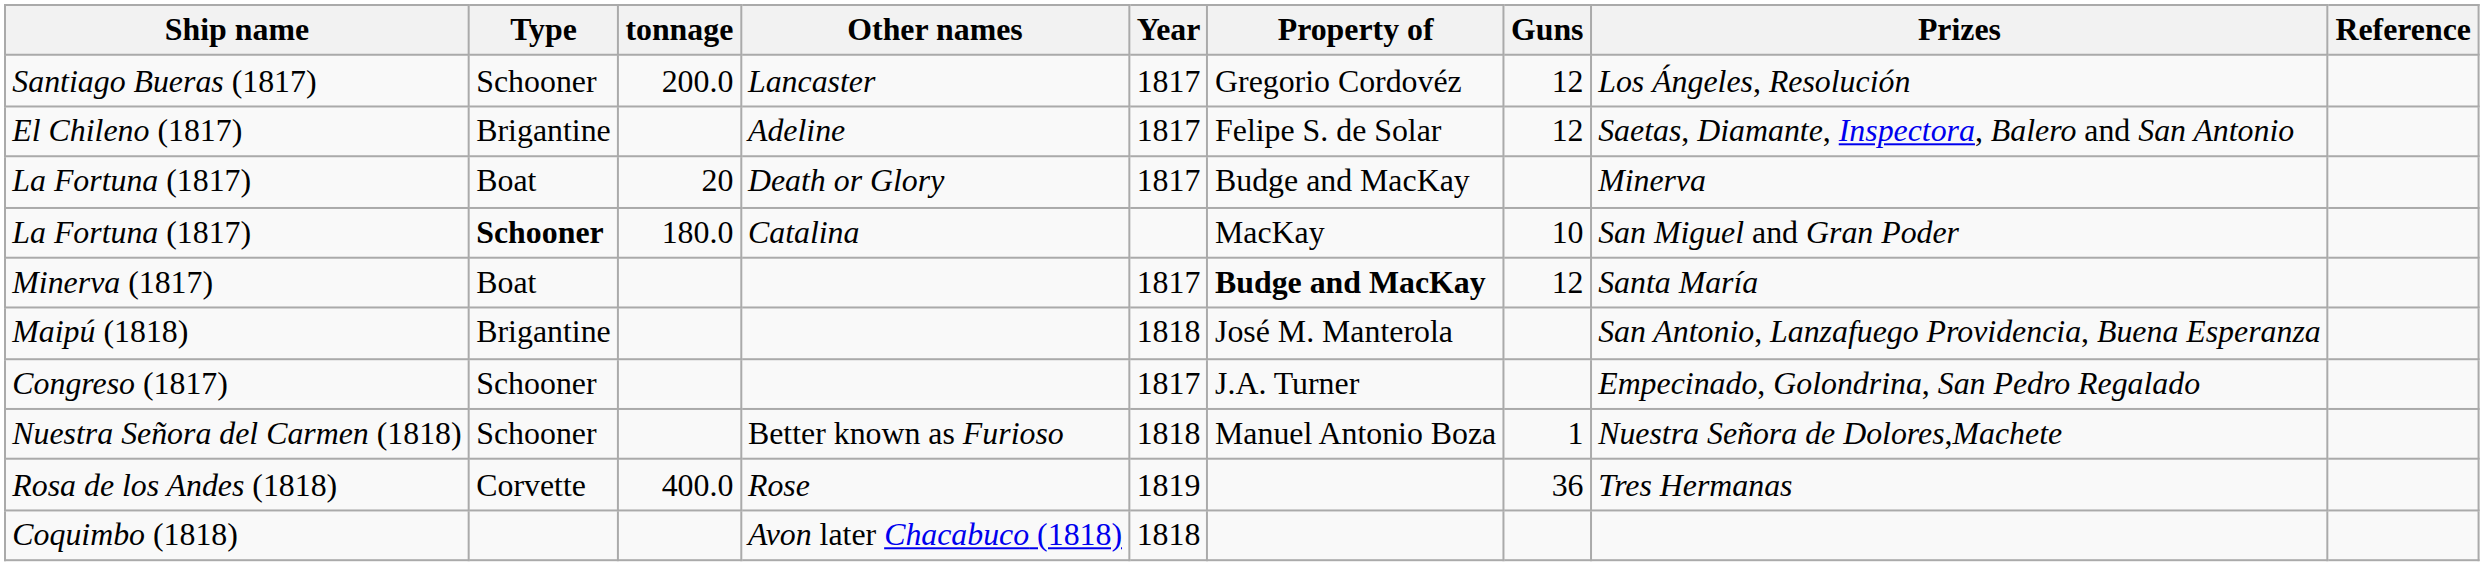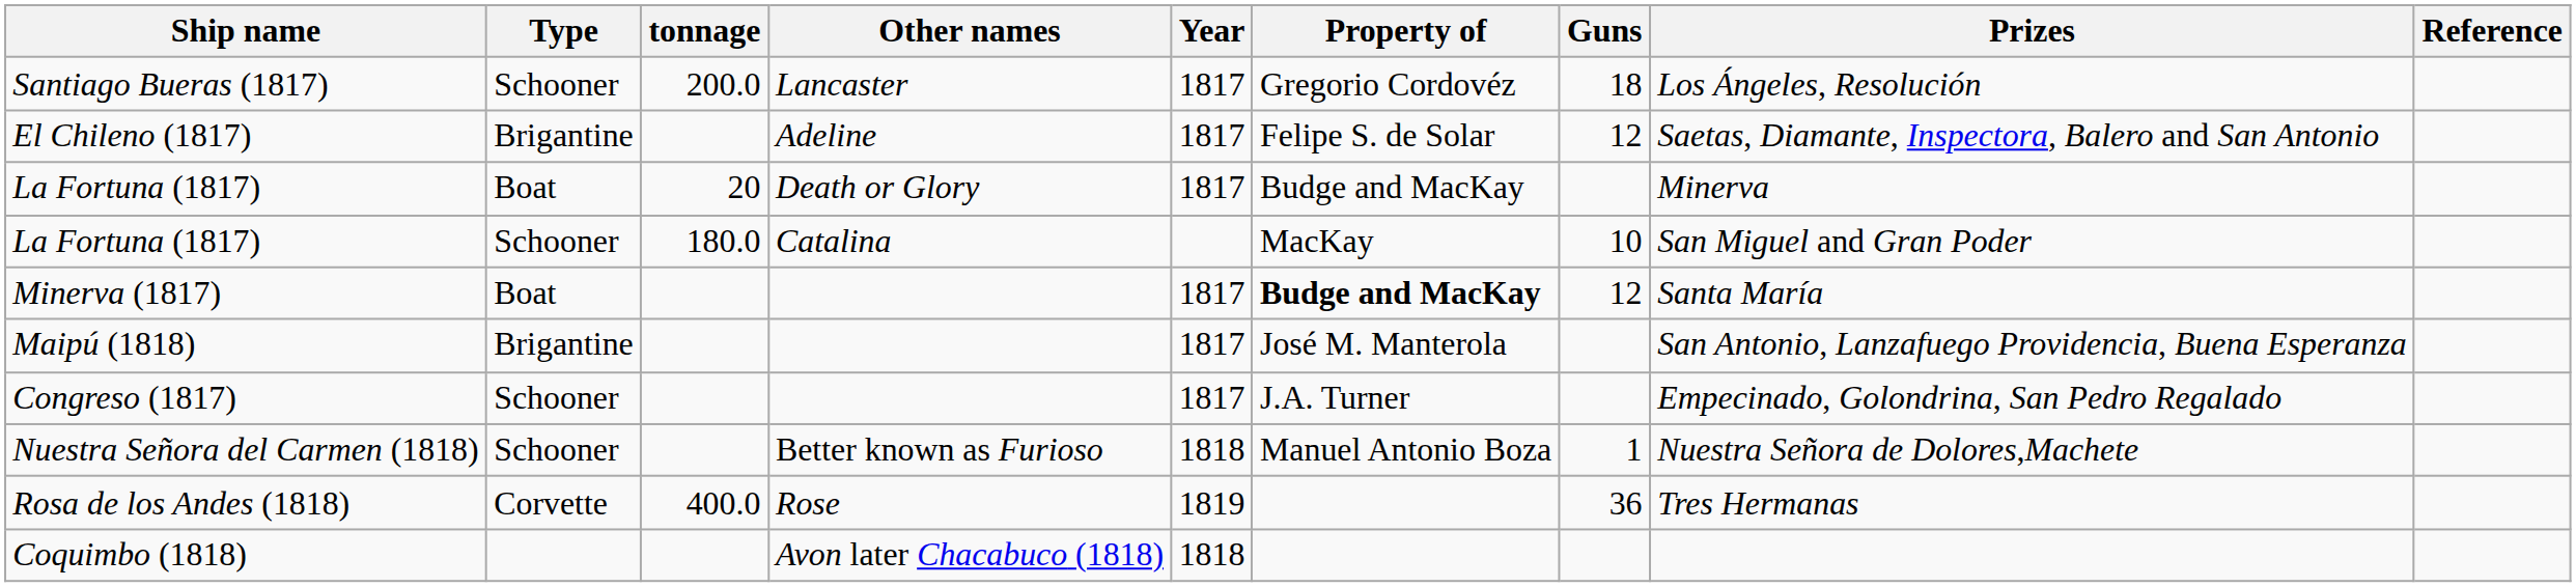 <table class="wikitable">
 <tr>
 <th>Ship name</th>
 <th>Type</th>
 <th>tonnage</th>
 <th>Other names</th>
 <th>Year</th>
 <th>Property of</th>
 <th>Guns</th>
 <th>Prizes</th>
 <th>Reference</th>
 </tr>
 <tr valign="top">
 <td><em>Santiago Bueras</em> (1817)</td>
 <td>Schooner</td>
 <td align="right">200.0</td>
 <td><em>Lancaster</em></td>
 <td align="right">1817</td>
 <td>Gregorio Cordovéz</td>
-<td align="right">12</td>
+<td align="right">18</td>
 <td><em>Los Ángeles</em>, <em>Resolución</em></td>
 <td></td>
 </tr>
 <tr valign="top">
 <td><em>El Chileno</em> (1817)</td>
 <td>Brigantine</td>
 <td align="right"></td>
 <td><em>Adeline</em></td>
 <td align="right">1817</td>
 <td>Felipe S. de Solar</td>
 <td align="right">12</td>
 <td><em>Saetas</em>, <em>Diamante</em>, <a href='#'><em>Inspectora</em></a>, <em>Balero</em> and <em>San Antonio</em></td>
 <td></td>
 </tr>
 <tr valign="top">
 <td><em>La Fortuna</em> (1817)</td>
 <td>Boat</td>
 <td align="right">20</td>
 <td><em>Death or Glory</em></td>
 <td align="right">1817</td>
 <td>Budge and MacKay</td>
 <td align="right"></td>
 <td><em>Minerva</em></td>
 <td></td>
 </tr>
 <tr valign="top">
 <td><em>La Fortuna</em> (1817)</td>
-<td><strong>Schooner</strong></td>
+<td>Schooner</td>
 <td align="right">180.0</td>
 <td><em>Catalina</em></td>
 <td align="right"></td>
 <td>MacKay</td>
 <td align="right">10</td>
 <td><em>San Miguel</em> and <em>Gran Poder</em></td>
 <td></td>
 </tr>
 <tr valign="top">
 <td><em>Minerva</em> (1817)</td>
 <td>Boat</td>
 <td align="right"></td>
 <td></td>
 <td align="right">1817</td>
 <td><strong>Budge and MacKay</strong></td>
 <td align="right">12</td>
 <td><em>Santa María</em></td>
 <td></td>
 </tr>
 <tr valign="top">
 <td><em>Maipú</em> (1818)</td>
 <td>Brigantine</td>
 <td align="right"></td>
 <td></td>
-<td align="right">1818</td>
+<td align="right">1817</td>
 <td>José M. Manterola</td>
 <td align="right"></td>
 <td><em>San Antonio</em>, <em>Lanzafuego Providencia</em>, <em>Buena Esperanza</em></td>
 <td></td>
 </tr>
 <tr valign="top">
 <td><em>Congreso</em> (1817)</td>
 <td>Schooner</td>
 <td align="right"></td>
 <td></td>
 <td align="right">1817</td>
 <td>J.A. Turner</td>
 <td align="right"></td>
 <td><em>Empecinado</em>, <em>Golondrina</em>, <em>San Pedro Regalado</em></td>
 <td></td>
 </tr>
 <tr valign="top">
 <td><em>Nuestra Señora del Carmen</em> (1818)</td>
 <td>Schooner</td>
 <td align="right"></td>
 <td>Better known as <em>Furioso</em></td>
 <td align="right">1818</td>
 <td>Manuel Antonio Boza</td>
 <td align="right">1</td>
 <td><em>Nuestra Señora de Dolores</em>,<em>Machete</em></td>
 <td></td>
 </tr>
 <tr valign="top">
 <td><em>Rosa de los Andes</em> (1818)</td>
 <td>Corvette</td>
 <td align="right">400.0</td>
 <td><em>Rose</em></td>
 <td align="right">1819</td>
 <td></td>
 <td align="right">36</td>
 <td><em>Tres Hermanas</em></td>
 <td></td>
 </tr>
 <tr valign="top">
 <td><em>Coquimbo</em> (1818)</td>
 <td></td>
 <td align="right"></td>
 <td><em>Avon</em> later <a href='#'><em>Chacabuco</em> (1818)</a></td>
 <td align="right">1818</td>
 <td></td>
 <td align="right"></td>
 <td></td>
 <td></td>
 </tr>
 </table>
